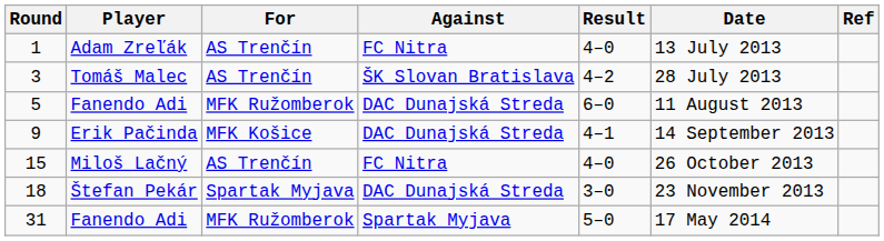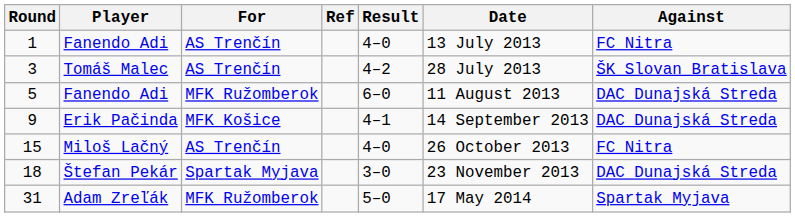 <table class="wikitable sortable">
 <tr>
 <th>Round</th>
 <th>Player</th>
 <th>For</th>
-<th>Against</th>
+<th>Ref</th>
 <th style="text-align:center">Result</th>
 <th>Date</th>
-<th>Ref</th>
+<th>Against</th>
 </tr>
 <tr>
 <td align="center">1</td>
-<td> <a href='#'>Adam Zreľák</a></td>
+<td> <a href='#'>Fanendo Adi</a></td>
 <td><a href='#'>AS Trenčín</a></td>
-<td><a href='#'>FC Nitra</a></td>
+<td></td>
 <td>4–0</td>
 <td>13 July 2013</td>
-<td></td>
+<td><a href='#'>FC Nitra</a></td>
 </tr>
 <tr>
 <td align=center>3</td>
 <td> <a href='#'>Tomáš Malec</a></td>
 <td><a href='#'>AS Trenčín</a></td>
-<td><a href='#'>ŠK Slovan Bratislava</a></td>
+<td></td>
 <td>4–2</td>
 <td>28 July 2013</td>
-<td></td>
+<td><a href='#'>ŠK Slovan Bratislava</a></td>
 </tr>
 <tr>
 <td align="center">5</td>
 <td> <a href='#'>Fanendo Adi</a></td>
 <td><a href='#'>MFK Ružomberok</a></td>
-<td><a href='#'>DAC Dunajská Streda</a></td>
+<td></td>
 <td>6–0</td>
 <td>11 August 2013</td>
-<td></td>
+<td><a href='#'>DAC Dunajská Streda</a></td>
 </tr>
 <tr>
 <td align="center">9</td>
 <td> <a href='#'>Erik Pačinda</a></td>
 <td><a href='#'>MFK Košice</a></td>
-<td><a href='#'>DAC Dunajská Streda</a></td>
+<td></td>
 <td>4–1</td>
 <td>14 September 2013</td>
-<td></td>
+<td><a href='#'>DAC Dunajská Streda</a></td>
 </tr>
 <tr>
 <td align="center">15</td>
 <td> <a href='#'>Miloš Lačný</a></td>
 <td><a href='#'>AS Trenčín</a></td>
-<td><a href='#'>FC Nitra</a></td>
+<td></td>
 <td>4–0</td>
 <td>26 October 2013</td>
-<td></td>
+<td><a href='#'>FC Nitra</a></td>
 </tr>
 <tr>
 <td align=center>18</td>
 <td> <a href='#'>Štefan Pekár</a></td>
 <td><a href='#'>Spartak Myjava</a></td>
-<td><a href='#'>DAC Dunajská Streda</a></td>
+<td></td>
 <td>3–0</td>
 <td>23 November 2013</td>
-<td></td>
+<td><a href='#'>DAC Dunajská Streda</a></td>
 </tr>
 <tr>
 <td align=center>31</td>
-<td> <a href='#'>Fanendo Adi</a></td>
+<td> <a href='#'>Adam Zreľák</a></td>
 <td><a href='#'>MFK Ružomberok</a></td>
-<td><a href='#'>Spartak Myjava</a></td>
+<td></td>
 <td>5–0</td>
 <td>17 May 2014</td>
-<td></td>
+<td><a href='#'>Spartak Myjava</a></td>
 </tr>
 </table>
